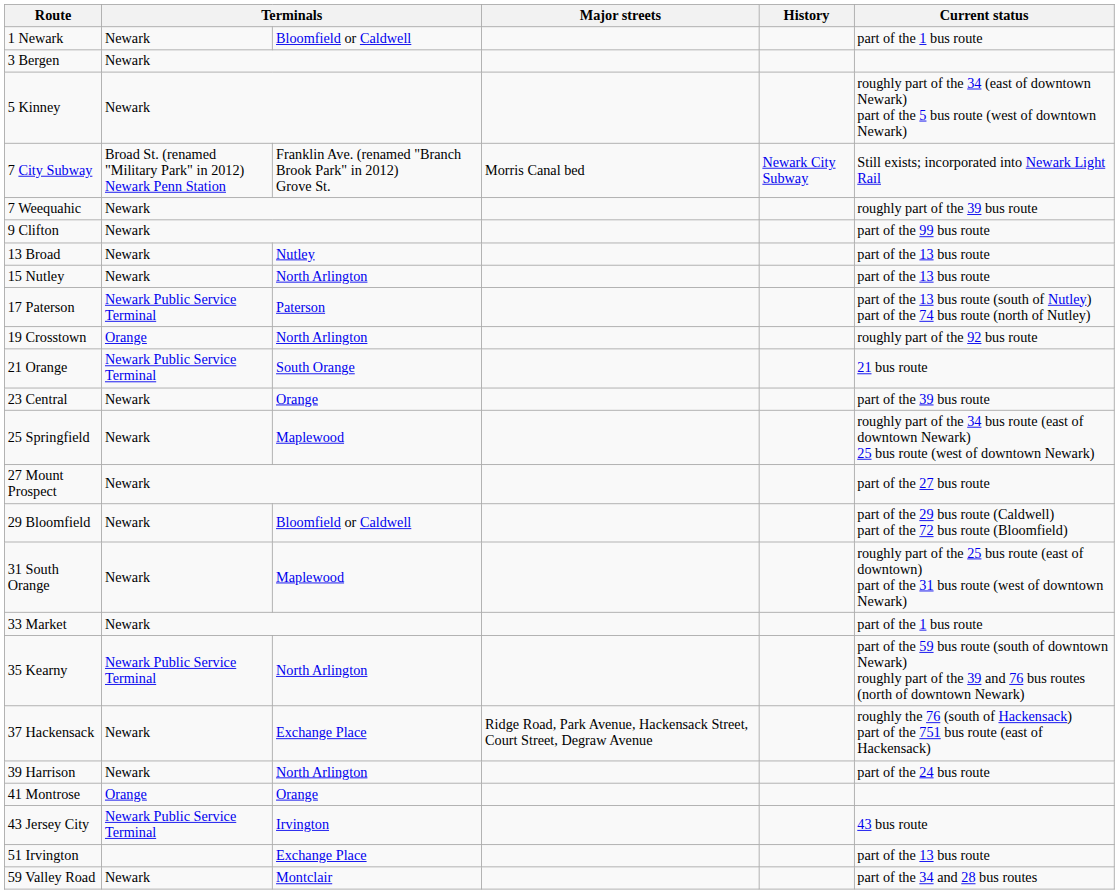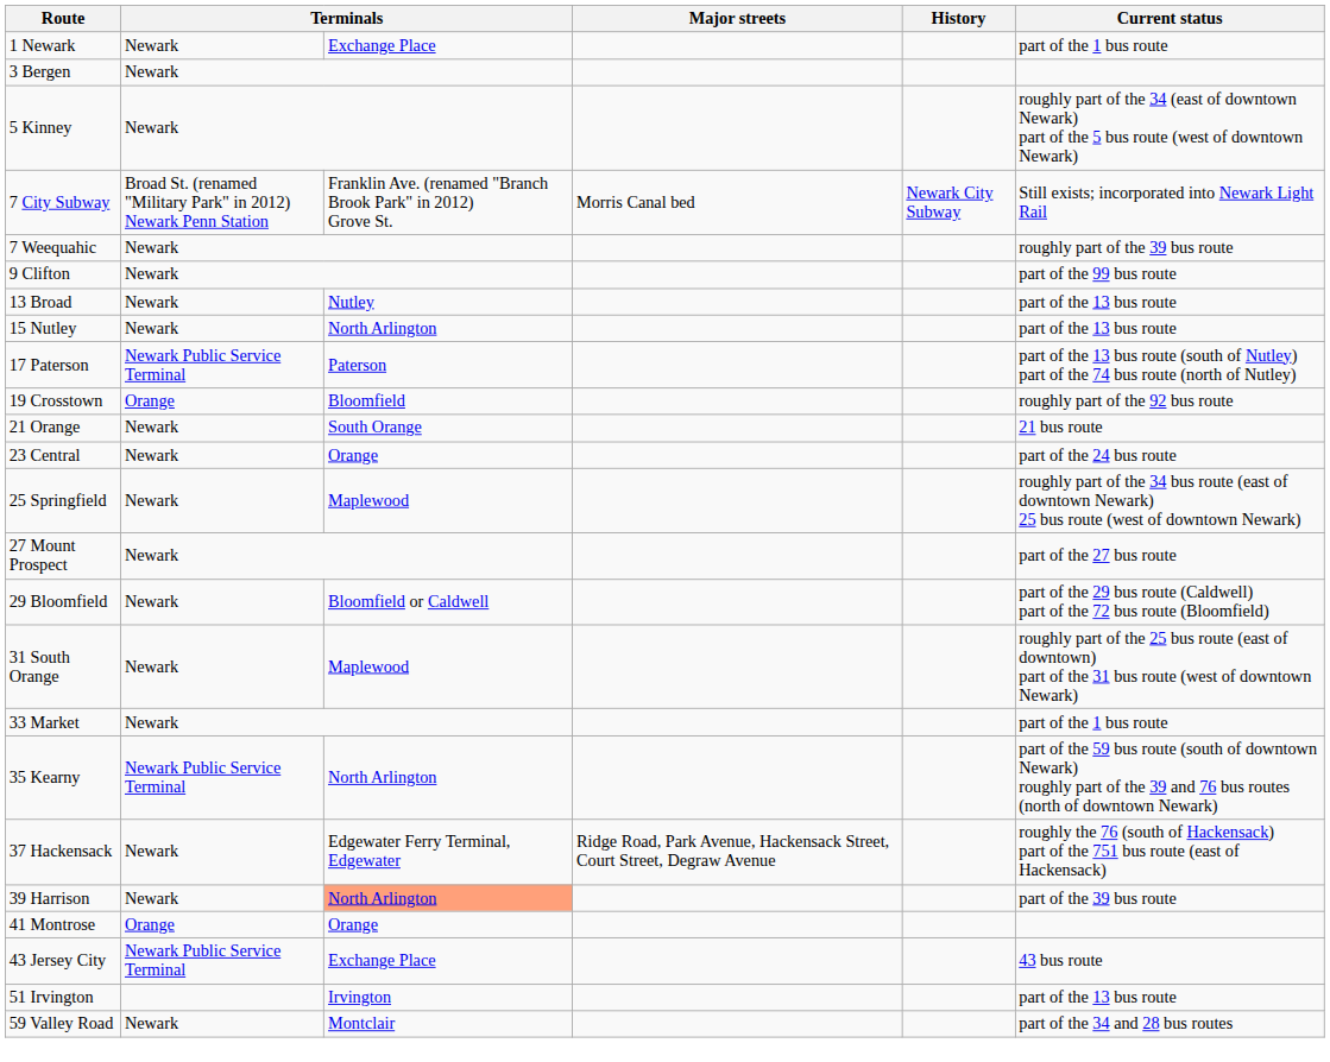 <table class=wikitable>
 <tr>
 <th>Route</th>
 <th colspan=2>Terminals</th>
 <th>Major streets</th>
 <th>History</th>
 <th>Current status</th>
 </tr>
 <tr>
 <td>1 Newark</td>
 <td>Newark</td>
-<td><a href='#'>Bloomfield</a> or <a href='#'>Caldwell</a></td>
+<td><a href='#'>Exchange Place</a></td>
 <td></td>
 <td></td>
 <td>part of the <a href='#'>1</a> bus route</td>
 </tr>
 <tr>
 <td>3 Bergen</td>
 <td colspan=2>Newark</td>
 <td></td>
 <td></td>
 <td></td>
 </tr>
 <tr>
 <td>5 Kinney</td>
 <td colspan=2>Newark</td>
 <td></td>
 <td></td>
 <td>roughly part of the <a href='#'>34</a> (east of downtown Newark)<br>part of the <a href='#'>5</a> bus route (west of downtown Newark)</td>
 </tr>
 <tr>
 <td>7 <a href='#'>City Subway</a></td>
 <td>Broad St. (renamed "Military Park" in 2012)<br><a href='#'>Newark Penn Station</a></td>
 <td>Franklin Ave. (renamed "Branch Brook Park" in 2012)<br>Grove St.</td>
 <td>Morris Canal bed</td>
 <td><a href='#'>Newark City Subway</a></td>
 <td>Still exists; incorporated into <a href='#'>Newark Light Rail</a></td>
 </tr>
 <tr>
 <td>7 Weequahic</td>
 <td colspan=2>Newark</td>
 <td></td>
 <td></td>
 <td>roughly part of the <a href='#'>39</a> bus route</td>
 </tr>
 <tr>
 <td>9 Clifton</td>
 <td colspan=2>Newark</td>
 <td></td>
 <td></td>
 <td>part of the <a href='#'>99</a> bus route</td>
 </tr>
 <tr>
 <td>13 Broad</td>
 <td>Newark</td>
 <td><a href='#'>Nutley</a></td>
 <td></td>
 <td></td>
 <td>part of the <a href='#'>13</a> bus route</td>
 </tr>
 <tr>
 <td>15 Nutley</td>
 <td>Newark</td>
 <td><a href='#'>North Arlington</a></td>
 <td></td>
 <td></td>
 <td>part of the <a href='#'>13</a> bus route</td>
 </tr>
 <tr>
 <td>17 Paterson</td>
 <td><a href='#'>Newark Public Service Terminal</a></td>
 <td><a href='#'>Paterson</a></td>
 <td></td>
 <td></td>
 <td>part of the <a href='#'>13</a> bus route (south of <a href='#'>Nutley</a>)<br>part of the <a href='#'>74</a> bus route (north of Nutley)</td>
 </tr>
 <tr>
 <td>19 Crosstown</td>
 <td><a href='#'>Orange</a></td>
-<td><a href='#'>North Arlington</a></td>
+<td><a href='#'>Bloomfield</a></td>
 <td></td>
 <td></td>
 <td>roughly part of the <a href='#'>92</a> bus route</td>
 </tr>
 <tr>
 <td>21 Orange</td>
-<td><a href='#'>Newark Public Service Terminal</a></td>
+<td>Newark</td>
 <td><a href='#'>South Orange</a></td>
 <td></td>
 <td></td>
 <td><a href='#'>21</a> bus route</td>
 </tr>
 <tr>
 <td>23 Central</td>
 <td>Newark</td>
 <td><a href='#'>Orange</a></td>
 <td></td>
 <td></td>
-<td>part of the <a href='#'>39</a> bus route</td>
+<td>part of the <a href='#'>24</a> bus route</td>
 </tr>
 <tr>
 <td>25 Springfield</td>
 <td>Newark</td>
 <td><a href='#'>Maplewood</a></td>
 <td></td>
 <td></td>
 <td>roughly part of the <a href='#'>34</a> bus route (east of downtown Newark)<br><a href='#'>25</a> bus route (west of downtown Newark)</td>
 </tr>
 <tr>
 <td>27 Mount Prospect</td>
 <td colspan=2>Newark</td>
 <td></td>
 <td></td>
 <td>part of the <a href='#'>27</a> bus route</td>
 </tr>
 <tr>
 <td>29 Bloomfield</td>
 <td>Newark</td>
 <td><a href='#'>Bloomfield</a> or <a href='#'>Caldwell</a></td>
 <td></td>
 <td></td>
 <td>part of the <a href='#'>29</a> bus route (Caldwell)<br>part of the <a href='#'>72</a> bus route (Bloomfield)</td>
 </tr>
 <tr>
 <td>31 South Orange</td>
 <td>Newark</td>
 <td><a href='#'>Maplewood</a></td>
 <td></td>
 <td></td>
 <td>roughly part of the <a href='#'>25</a> bus route (east of downtown)<br>part of the <a href='#'>31</a> bus route (west of downtown Newark)</td>
 </tr>
 <tr>
 <td>33 Market</td>
 <td colspan=2>Newark</td>
 <td></td>
 <td></td>
 <td>part of the <a href='#'>1</a> bus route</td>
 </tr>
 <tr>
 <td>35 Kearny</td>
 <td><a href='#'>Newark Public Service Terminal</a></td>
 <td><a href='#'>North Arlington</a></td>
 <td></td>
 <td></td>
 <td>part of the <a href='#'>59</a> bus route (south of downtown Newark)<br>roughly part of the <a href='#'>39</a> and <a href='#'>76</a> bus routes (north of downtown Newark)</td>
 </tr>
 <tr>
 <td>37 Hackensack</td>
 <td>Newark</td>
-<td><a href='#'>Exchange Place</a></td>
+<td>Edgewater Ferry Terminal, <a href='#'>Edgewater</a></td>
 <td>Ridge Road, Park Avenue, Hackensack Street, Court Street, Degraw Avenue</td>
 <td></td>
 <td>roughly the <a href='#'>76</a> (south of <a href='#'>Hackensack</a>)<br>part of the <a href='#'>751</a> bus route (east of Hackensack)</td>
 </tr>
 <tr>
 <td>39 Harrison</td>
 <td>Newark</td>
-<td><a href='#'>North Arlington</a></td>
+<td style="background: lightsalmon;"><a href='#'>North Arlington</a></td>
 <td></td>
 <td></td>
-<td>part of the <a href='#'>24</a> bus route</td>
+<td>part of the <a href='#'>39</a> bus route</td>
 </tr>
 <tr>
 <td>41 Montrose</td>
 <td><a href='#'>Orange</a></td>
 <td><a href='#'>Orange</a></td>
 <td></td>
 <td></td>
 <td></td>
 </tr>
 <tr>
 <td>43 Jersey City</td>
 <td><a href='#'>Newark Public Service Terminal</a></td>
-<td><a href='#'>Irvington</a></td>
+<td><a href='#'>Exchange Place</a></td>
 <td></td>
 <td></td>
 <td><a href='#'>43</a> bus route</td>
 </tr>
 <tr>
 <td>51 Irvington</td>
 <td></td>
-<td><a href='#'>Exchange Place</a></td>
+<td><a href='#'>Irvington</a></td>
 <td></td>
 <td></td>
 <td>part of the <a href='#'>13</a> bus route</td>
 </tr>
 <tr>
 <td>59 Valley Road</td>
 <td>Newark</td>
 <td><a href='#'>Montclair</a></td>
 <td></td>
 <td></td>
 <td>part of the <a href='#'>34</a> and <a href='#'>28</a> bus routes</td>
 </tr>
 </table>
